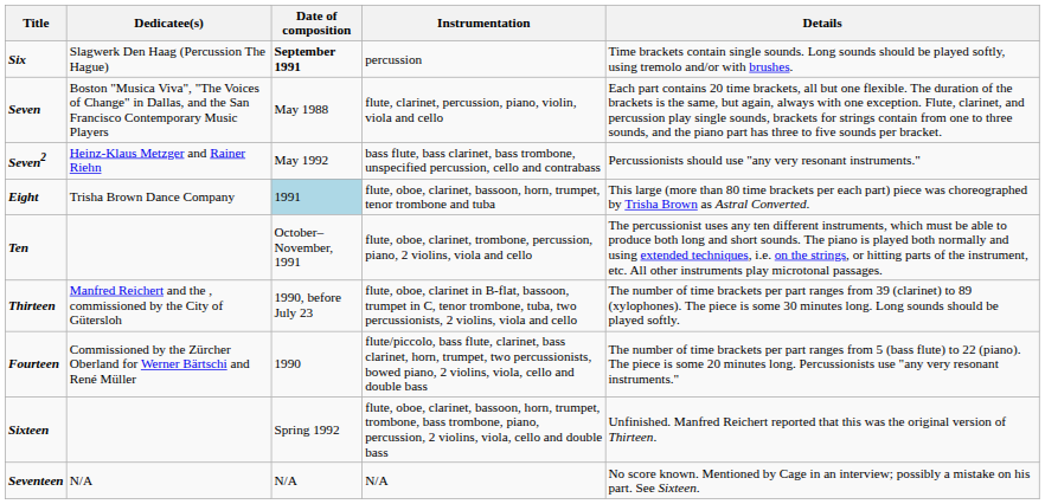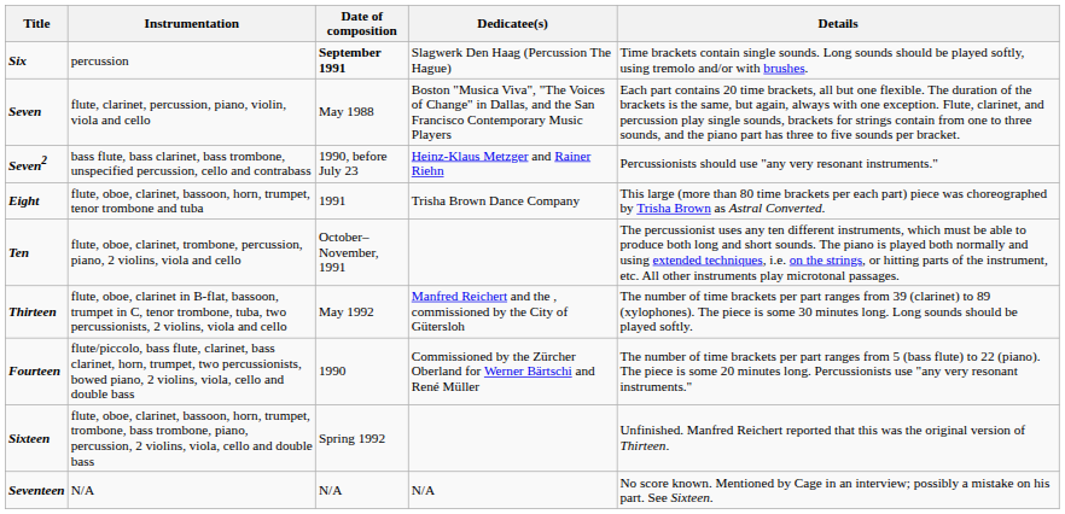 <table class="wikitable">
 <tr>
 <th>Title</th>
+<th>Instrumentation</th>
+<th>Date of composition</th>
 <th>Dedicatee(s)</th>
-<th>Date of composition</th>
-<th>Instrumentation</th>
 <th>Details</th>
 </tr>
 <tr>
 <td><strong><em>Six</em></strong></td>
+<td>percussion</td>
+<td><strong>September 1991</strong></td>
 <td>Slagwerk Den Haag (Percussion The Hague)</td>
-<td><strong>September 1991</strong></td>
-<td>percussion</td>
 <td>Time brackets contain single sounds. Long sounds should be played softly, using tremolo and/or with <a href='#'>brushes</a>.</td>
 </tr>
 <tr>
 <td><strong><em>Seven</em></strong></td>
+<td>flute, clarinet, percussion, piano, violin, viola and cello</td>
+<td>May 1988</td>
 <td>Boston "Musica Viva", "The Voices of Change" in Dallas, and the San Francisco Contemporary Music Players</td>
-<td>May 1988</td>
-<td>flute, clarinet, percussion, piano, violin, viola and cello</td>
 <td>Each part contains 20 time brackets, all but one flexible. The duration of the brackets is the same, but again, always with one exception. Flute, clarinet, and percussion play single sounds, brackets for strings contain from one to three sounds, and the piano part has three to five sounds per bracket.</td>
 </tr>
 <tr>
 <td><strong><em>Seven<sup>2</sup></em></strong></td>
+<td>bass flute, bass clarinet, bass trombone, unspecified percussion, cello and contrabass</td>
+<td>1990, before July 23</td>
 <td><a href='#'>Heinz-Klaus Metzger</a> and <a href='#'>Rainer Riehn</a></td>
-<td>May 1992</td>
-<td>bass flute, bass clarinet, bass trombone, unspecified percussion, cello and contrabass</td>
 <td>Percussionists should use "any very resonant instruments."</td>
 </tr>
 <tr>
 <td><strong><em>Eight</em></strong></td>
+<td>flute, oboe, clarinet, bassoon, horn, trumpet, tenor trombone and tuba</td>
+<td>1991</td>
 <td>Trisha Brown Dance Company</td>
-<td style="background: lightblue;">1991</td>
-<td>flute, oboe, clarinet, bassoon, horn, trumpet, tenor trombone and tuba</td>
 <td>This large (more than 80 time brackets per each part) piece was choreographed by <a href='#'>Trisha Brown</a> as <em>Astral Converted</em>.</td>
 </tr>
 <tr>
 <td><strong><em>Ten</em></strong></td>
+<td>flute, oboe, clarinet, trombone, percussion, piano, 2 violins, viola and cello</td>
+<td>October–November, 1991</td>
 <td></td>
-<td>October–November, 1991</td>
-<td>flute, oboe, clarinet, trombone, percussion, piano, 2 violins, viola and cello</td>
 <td>The percussionist uses any ten different instruments, which must be able to produce both long and short sounds. The piano is played both normally and using <a href='#'>extended techniques</a>, i.e. <a href='#'>on the strings</a>, or hitting parts of the instrument, etc. All other instruments play microtonal passages.</td>
 </tr>
 <tr>
 <td><strong><em>Thirteen</em></strong></td>
+<td>flute, oboe, clarinet in B-flat, bassoon, trumpet in C, tenor trombone, tuba, two percussionists, 2 violins, viola and cello</td>
+<td>May 1992</td>
 <td><a href='#'>Manfred Reichert</a> and the , commissioned by the City of Gütersloh</td>
-<td>1990, before July 23</td>
-<td>flute, oboe, clarinet in B-flat, bassoon, trumpet in C, tenor trombone, tuba, two percussionists, 2 violins, viola and cello</td>
 <td>The number of time brackets per part ranges from 39 (clarinet) to 89 (xylophones). The piece is some 30 minutes long. Long sounds should be played softly.</td>
 </tr>
 <tr>
 <td><strong><em>Fourteen</em></strong></td>
+<td>flute/piccolo, bass flute, clarinet, bass clarinet, horn, trumpet, two percussionists, bowed piano, 2 violins, viola, cello and double bass</td>
+<td>1990</td>
 <td>Commissioned by the Zürcher Oberland for <a href='#'>Werner Bärtschi</a> and René Müller</td>
-<td>1990</td>
-<td>flute/piccolo, bass flute, clarinet, bass clarinet, horn, trumpet, two percussionists, bowed piano, 2 violins, viola, cello and double bass</td>
 <td>The number of time brackets per part ranges from 5 (bass flute) to 22 (piano). The piece is some 20 minutes long. Percussionists use "any very resonant instruments."</td>
 </tr>
 <tr>
 <td><strong><em>Sixteen</em></strong></td>
+<td>flute, oboe, clarinet, bassoon, horn, trumpet, trombone, bass trombone, piano, percussion, 2 violins, viola, cello and double bass</td>
+<td>Spring 1992</td>
 <td> </td>
-<td>Spring 1992</td>
-<td>flute, oboe, clarinet, bassoon, horn, trumpet, trombone, bass trombone, piano, percussion, 2 violins, viola, cello and double bass</td>
 <td>Unfinished. Manfred Reichert reported that this was the original version of <em>Thirteen</em>.</td>
 </tr>
 <tr>
 <td><strong><em>Seventeen</em></strong></td>
 <td>N/A</td>
 <td>N/A</td>
 <td>N/A</td>
 <td>No score known. Mentioned by Cage in an interview; possibly a mistake on his part. See <em>Sixteen</em>.</td>
 </tr>
 </table>
